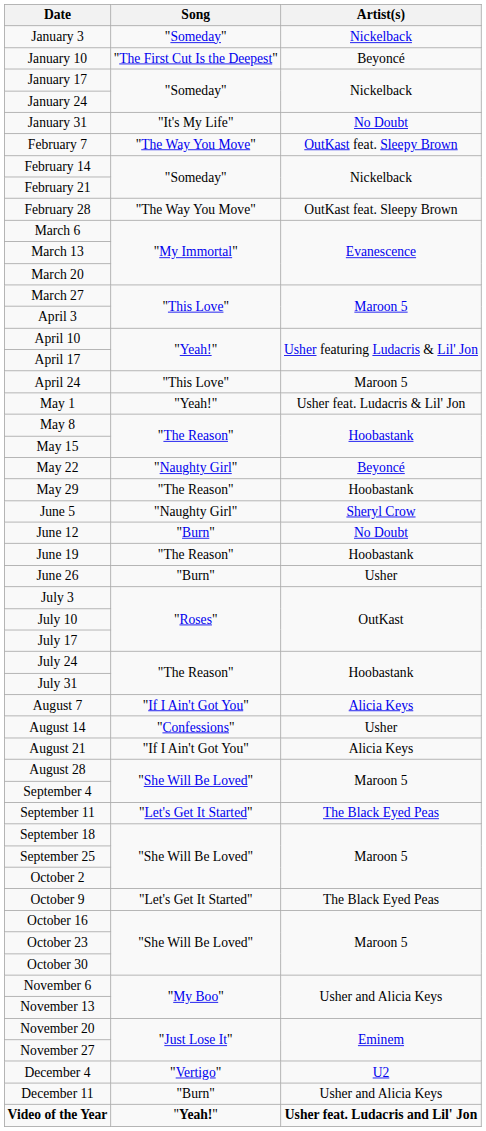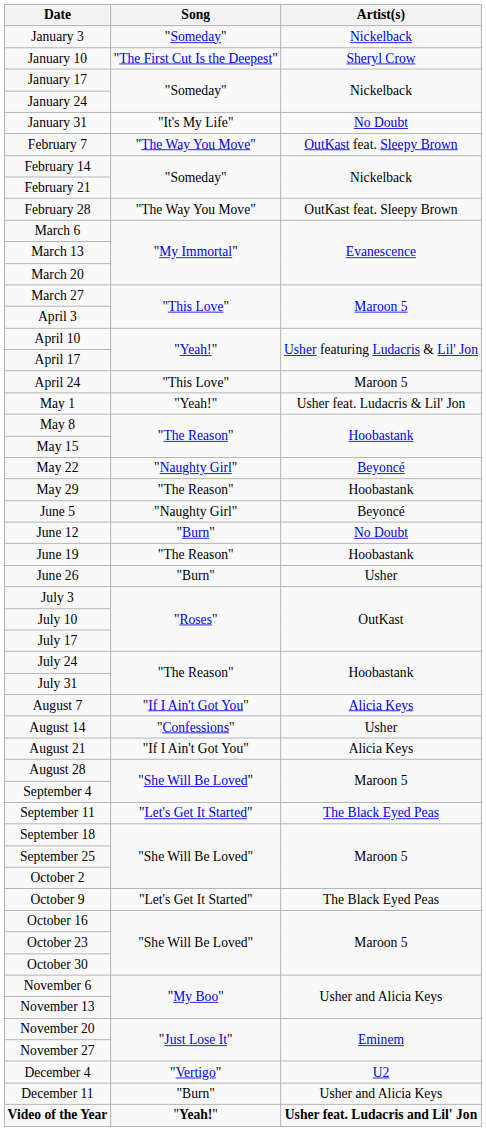 <table class="wikitable collapsible collapsed" style="text-align:center;">
 <tr>
 <th>Date</th>
 <th>Song</th>
 <th>Artist(s)</th>
 </tr>
 <tr>
 <td>January 3</td>
 <td>"<a href='#'>Someday</a>"</td>
 <td><a href='#'>Nickelback</a></td>
 </tr>
 <tr>
 <td>January 10</td>
 <td>"<a href='#'>The First Cut Is the Deepest</a>"</td>
-<td>Beyoncé</td>
+<td><a href='#'>Sheryl Crow</a></td>
 </tr>
 <tr>
 <td>January 17</td>
 <td rowspan="2">"Someday"</td>
 <td rowspan="2">Nickelback</td>
 </tr>
 <tr>
 <td>January 24</td>
 </tr>
 <tr>
 <td>January 31</td>
 <td>"It's My Life"</td>
 <td><a href='#'>No Doubt</a></td>
 </tr>
 <tr>
 <td>February 7</td>
 <td>"<a href='#'>The Way You Move</a>"</td>
 <td><a href='#'>OutKast</a> feat. <a href='#'>Sleepy Brown</a></td>
 </tr>
 <tr>
 <td>February 14</td>
 <td rowspan="2">"Someday"</td>
 <td rowspan="2">Nickelback</td>
 </tr>
 <tr>
 <td>February 21</td>
 </tr>
 <tr>
 <td>February 28</td>
 <td>"The Way You Move"</td>
 <td>OutKast feat. Sleepy Brown</td>
 </tr>
 <tr>
 <td>March 6</td>
 <td rowspan="3">"<a href='#'>My Immortal</a>"</td>
 <td rowspan="3"><a href='#'>Evanescence</a></td>
 </tr>
 <tr>
 <td>March 13</td>
 </tr>
 <tr>
 <td>March 20</td>
 </tr>
 <tr>
 <td>March 27</td>
 <td rowspan="2">"<a href='#'>This Love</a>"</td>
 <td rowspan="2"><a href='#'>Maroon 5</a></td>
 </tr>
 <tr>
 <td>April 3</td>
 </tr>
 <tr>
 <td>April 10</td>
 <td rowspan="2">"<a href='#'>Yeah!</a>"</td>
 <td rowspan="2"><a href='#'>Usher</a> featuring <a href='#'>Ludacris</a> & <a href='#'>Lil' Jon</a></td>
 </tr>
 <tr>
 <td>April 17</td>
 </tr>
 <tr>
 <td>April 24</td>
 <td>"This Love"</td>
 <td>Maroon 5</td>
 </tr>
 <tr>
 <td>May 1</td>
 <td>"Yeah!"</td>
 <td>Usher feat. Ludacris & Lil' Jon</td>
 </tr>
 <tr>
 <td>May 8</td>
 <td rowspan="2">"<a href='#'>The Reason</a>"</td>
 <td rowspan="2"><a href='#'>Hoobastank</a></td>
 </tr>
 <tr>
 <td>May 15</td>
 </tr>
 <tr>
 <td>May 22</td>
 <td>"<a href='#'>Naughty Girl</a>"</td>
 <td><a href='#'>Beyoncé</a></td>
 </tr>
 <tr>
 <td>May 29</td>
 <td>"The Reason"</td>
 <td>Hoobastank</td>
 </tr>
 <tr>
 <td>June 5</td>
 <td>"Naughty Girl"</td>
-<td><a href='#'>Sheryl Crow</a></td>
+<td>Beyoncé</td>
 </tr>
 <tr>
 <td>June 12</td>
 <td>"<a href='#'>Burn</a>"</td>
 <td><a href='#'>No Doubt</a></td>
 </tr>
 <tr>
 <td>June 19</td>
 <td>"The Reason"</td>
 <td>Hoobastank</td>
 </tr>
 <tr>
 <td>June 26</td>
 <td>"Burn"</td>
 <td>Usher</td>
 </tr>
 <tr>
 <td>July 3</td>
 <td rowspan="3">"<a href='#'>Roses</a>"</td>
 <td rowspan="3">OutKast</td>
 </tr>
 <tr>
 <td>July 10</td>
 </tr>
 <tr>
 <td>July 17</td>
 </tr>
 <tr>
 <td>July 24</td>
 <td rowspan="2">"The Reason"</td>
 <td rowspan="2">Hoobastank</td>
 </tr>
 <tr>
 <td>July 31</td>
 </tr>
 <tr>
 <td>August 7</td>
 <td>"<a href='#'>If I Ain't Got You</a>"</td>
 <td><a href='#'>Alicia Keys</a></td>
 </tr>
 <tr>
 <td>August 14</td>
 <td>"<a href='#'>Confessions</a>"</td>
 <td>Usher</td>
 </tr>
 <tr>
 <td>August 21</td>
 <td>"If I Ain't Got You"</td>
 <td>Alicia Keys</td>
 </tr>
 <tr>
 <td>August 28</td>
 <td rowspan="2">"<a href='#'>She Will Be Loved</a>"</td>
 <td rowspan="2">Maroon 5</td>
 </tr>
 <tr>
 <td>September 4</td>
 </tr>
 <tr>
 <td>September 11</td>
 <td>"<a href='#'>Let's Get It Started</a>"</td>
 <td><a href='#'>The Black Eyed Peas</a></td>
 </tr>
 <tr>
 <td>September 18</td>
 <td rowspan="3">"She Will Be Loved"</td>
 <td rowspan="3">Maroon 5</td>
 </tr>
 <tr>
 <td>September 25</td>
 </tr>
 <tr>
 <td>October 2</td>
 </tr>
 <tr>
 <td>October 9</td>
 <td>"Let's Get It Started"</td>
 <td>The Black Eyed Peas</td>
 </tr>
 <tr>
 <td>October 16</td>
 <td rowspan="3">"She Will Be Loved"</td>
 <td rowspan="3">Maroon 5</td>
 </tr>
 <tr>
 <td>October 23</td>
 </tr>
 <tr>
 <td>October 30</td>
 </tr>
 <tr>
 <td>November 6</td>
 <td rowspan="2">"<a href='#'>My Boo</a>"</td>
 <td rowspan="2">Usher and Alicia Keys</td>
 </tr>
 <tr>
 <td>November 13</td>
 </tr>
 <tr>
 <td>November 20</td>
 <td rowspan="2">"<a href='#'>Just Lose It</a>"</td>
 <td rowspan="2"><a href='#'>Eminem</a></td>
 </tr>
 <tr>
 <td>November 27</td>
 </tr>
 <tr>
 <td>December 4</td>
 <td>"<a href='#'>Vertigo</a>"</td>
 <td><a href='#'>U2</a></td>
 </tr>
 <tr>
 <td>December 11</td>
 <td>"Burn"</td>
 <td>Usher and Alicia Keys</td>
 </tr>
 <tr>
 <td><strong>Video of the Year</strong></td>
 <td>"<strong>Yeah!</strong>"</td>
 <td><strong>Usher feat. Ludacris and Lil' Jon</strong></td>
 </tr>
 </table>
